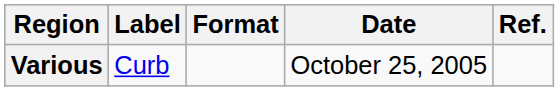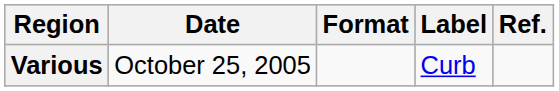 <table class="wikitable plainrowheaders">
 <tr>
 <th scope="col">Region</th>
+<th scope="col">Date</th>
+<th scope="col">Format</th>
 <th scope="col">Label</th>
-<th scope="col">Format</th>
-<th scope="col">Date</th>
 <th scope="col">Ref.</th>
 </tr>
 <tr>
 <th scope="row">Various</th>
+<td>October 25, 2005</td>
+<td></td>
 <td><a href='#'>Curb</a></td>
-<td></td>
-<td>October 25, 2005</td>
 <td></td>
 </tr>
 </table>
